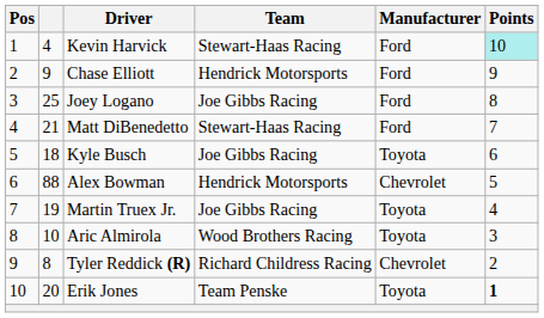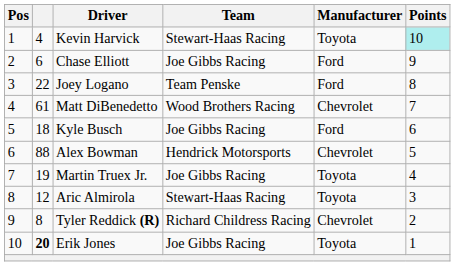 <table class="wikitable" style="font-size:98%">
 <tr>
 <th>Pos</th>
 <th></th>
 <th>Driver</th>
 <th>Team</th>
 <th>Manufacturer</th>
 <th>Points</th>
 </tr>
 <tr>
 <td>1</td>
 <td>4</td>
 <td>Kevin Harvick</td>
 <td>Stewart-Haas Racing</td>
-<td>Ford</td>
+<td>Toyota</td>
 <td style="background: paleturquoise;">10</td>
 </tr>
 <tr>
 <td>2</td>
-<td>9</td>
+<td>6</td>
 <td>Chase Elliott</td>
-<td>Hendrick Motorsports</td>
+<td>Joe Gibbs Racing</td>
 <td>Ford</td>
 <td>9</td>
 </tr>
 <tr>
 <td>3</td>
-<td>25</td>
+<td>22</td>
 <td>Joey Logano</td>
-<td>Joe Gibbs Racing</td>
+<td>Team Penske</td>
 <td>Ford</td>
 <td>8</td>
 </tr>
 <tr>
 <td>4</td>
-<td>21</td>
+<td>61</td>
 <td>Matt DiBenedetto</td>
-<td>Stewart-Haas Racing</td>
-<td>Ford</td>
+<td>Wood Brothers Racing</td>
+<td>Chevrolet</td>
 <td>7</td>
 </tr>
 <tr>
 <td>5</td>
 <td>18</td>
 <td>Kyle Busch</td>
 <td>Joe Gibbs Racing</td>
-<td>Toyota</td>
+<td>Ford</td>
 <td>6</td>
 </tr>
 <tr>
 <td>6</td>
 <td>88</td>
 <td>Alex Bowman</td>
 <td>Hendrick Motorsports</td>
 <td>Chevrolet</td>
 <td>5</td>
 </tr>
 <tr>
 <td>7</td>
 <td>19</td>
 <td>Martin Truex Jr.</td>
 <td>Joe Gibbs Racing</td>
 <td>Toyota</td>
 <td>4</td>
 </tr>
 <tr>
 <td>8</td>
-<td>10</td>
+<td>12</td>
 <td>Aric Almirola</td>
-<td>Wood Brothers Racing</td>
+<td>Stewart-Haas Racing</td>
 <td>Toyota</td>
 <td>3</td>
 </tr>
 <tr>
 <td>9</td>
 <td>8</td>
 <td>Tyler Reddick <strong>(R)</strong></td>
 <td>Richard Childress Racing</td>
 <td>Chevrolet</td>
 <td>2</td>
 </tr>
 <tr>
 <td>10</td>
-<td>20</td>
+<td><strong>20</strong></td>
 <td>Erik Jones</td>
-<td>Team Penske</td>
+<td>Joe Gibbs Racing</td>
 <td>Toyota</td>
-<td><strong>1</strong></td>
+<td>1</td>
 </tr>
 <tr>
 <th colspan="6"></th>
 </tr>
 </table>
